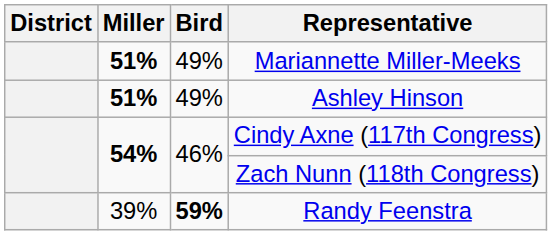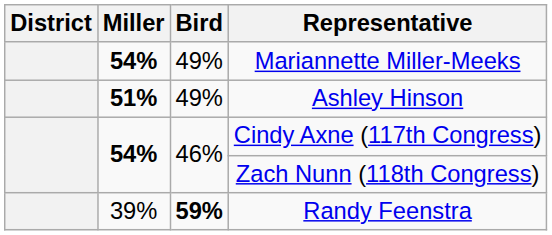 <table class=wikitable>
 <tr>
 <th>District</th>
 <th>Miller</th>
 <th>Bird</th>
 <th>Representative</th>
 </tr>
 <tr align=center>
 <th></th>
-<td><strong>51%</strong></td>
+<td><strong>54%</strong></td>
 <td>49%</td>
 <td><a href='#'>Mariannette Miller-Meeks</a></td>
 </tr>
 <tr align=center>
 <th></th>
 <td><strong>51%</strong></td>
 <td>49%</td>
 <td><a href='#'>Ashley Hinson</a></td>
 </tr>
 <tr align=center>
 <th rowspan=2 ></th>
 <td rowspan=2><strong>54%</strong></td>
 <td rowspan=2>46%</td>
 <td><a href='#'>Cindy Axne</a> (<a href='#'>117th Congress</a>)</td>
 </tr>
 <tr align=center>
 <td><a href='#'>Zach Nunn</a> (<a href='#'>118th Congress</a>)</td>
 </tr>
 <tr align=center>
 <th></th>
 <td>39%</td>
 <td><strong>59%</strong></td>
 <td><a href='#'>Randy Feenstra</a></td>
 </tr>
 </table>
